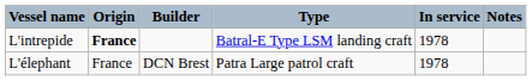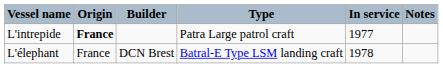 <table class="wikitable">
 <tr>
 <th style="text-align:center; background:#aabccc;">Vessel name</th>
 <th style="text-align:center; background:#aabccc;">Origin</th>
 <th style="text-align:center; background:#aabccc;">Builder</th>
 <th style="text-align:center; background:#aabccc;">Type</th>
 <th style="text-align:center; background:#aabccc;">In service</th>
 <th style="text-align:center; background:#aabccc;">Notes</th>
 </tr>
 <tr>
 <td>L'intrepide</td>
 <td><strong>France</strong></td>
 <td></td>
-<td><a href='#'>Batral-E Type LSM</a> landing craft</td>
-<td>1978</td>
+<td>Patra Large patrol craft</td>
+<td>1977</td>
 <td></td>
 </tr>
 <tr>
 <td>L'élephant</td>
 <td>France</td>
 <td>DCN Brest</td>
-<td>Patra Large patrol craft</td>
+<td><a href='#'>Batral-E Type LSM</a> landing craft</td>
 <td>1978</td>
 <td></td>
 </tr>
 </table>
